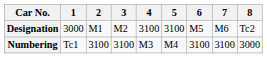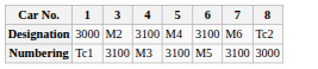 <table class="wikitable">
 <tr>
 <th>Car No.</th>
 <th>1</th>
-<th>2</th>
 <th>3</th>
 <th>4</th>
 <th>5</th>
 <th>6</th>
 <th>7</th>
 <th>8</th>
 </tr>
 <tr>
 <th>Designation</th>
 <td>3000</td>
-<td>M1</td>
 <td>M2</td>
 <td>3100</td>
+<td>M4</td>
 <td>3100</td>
-<td>M5</td>
 <td>M6</td>
 <td>Tc2</td>
 </tr>
 <tr>
 <th>Numbering</th>
 <td>Tc1</td>
 <td>3100</td>
+<td>M3</td>
 <td>3100</td>
-<td>M3</td>
-<td>M4</td>
-<td>3100</td>
+<td>M5</td>
 <td>3100</td>
 <td>3000</td>
 </tr>
 </table>
